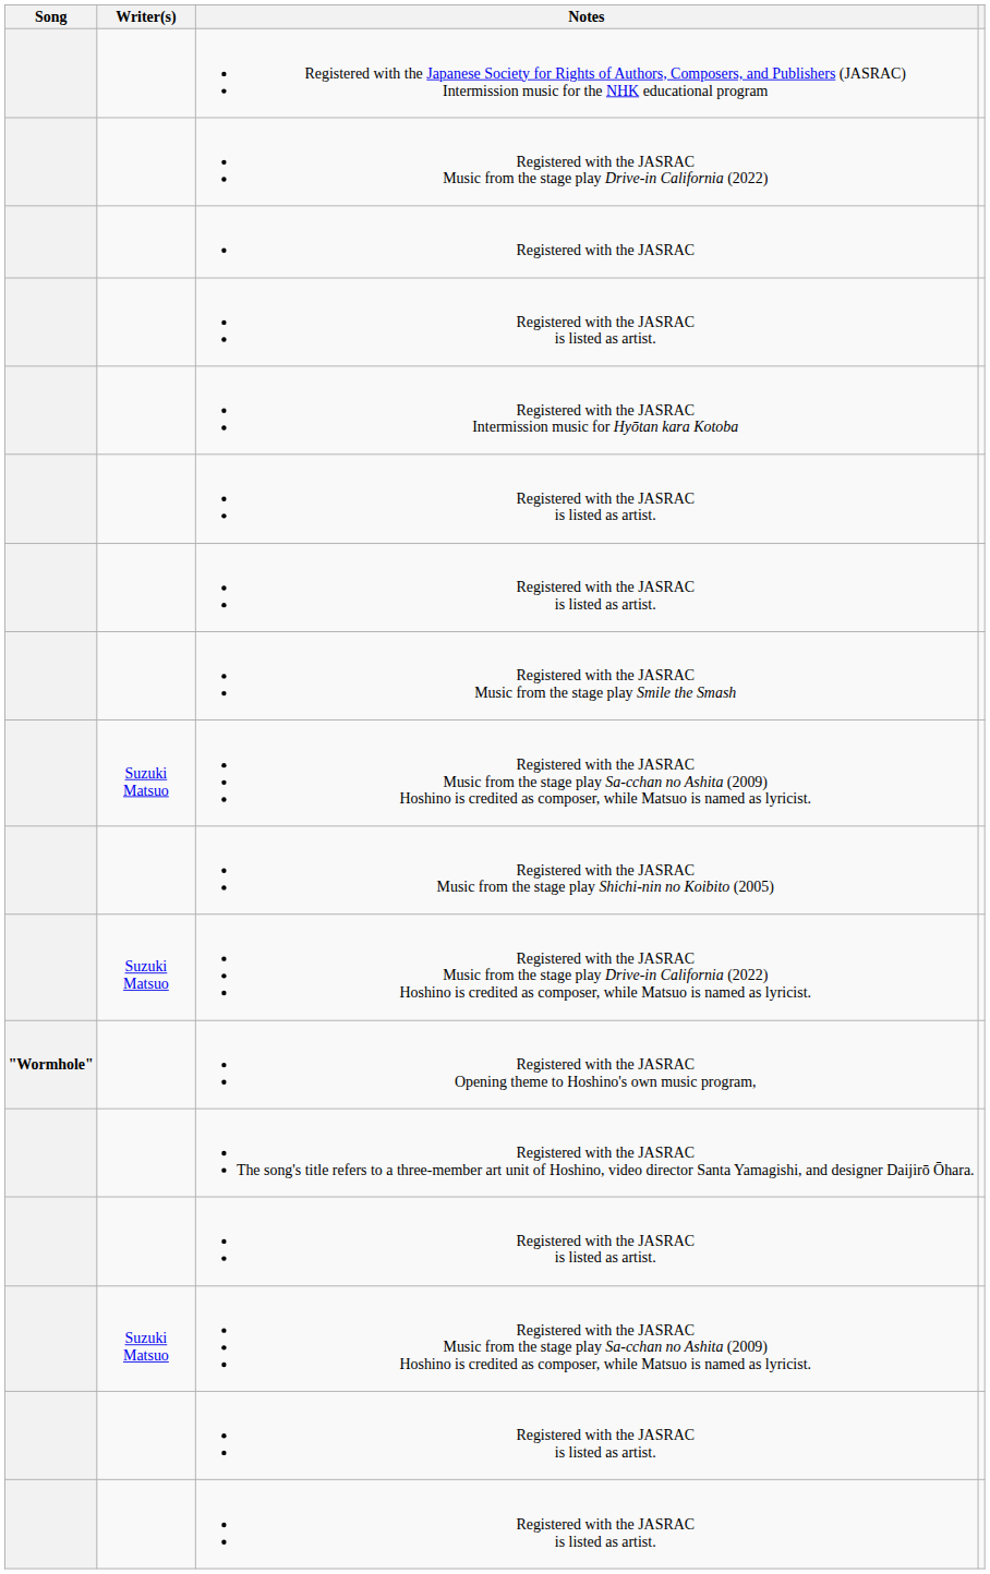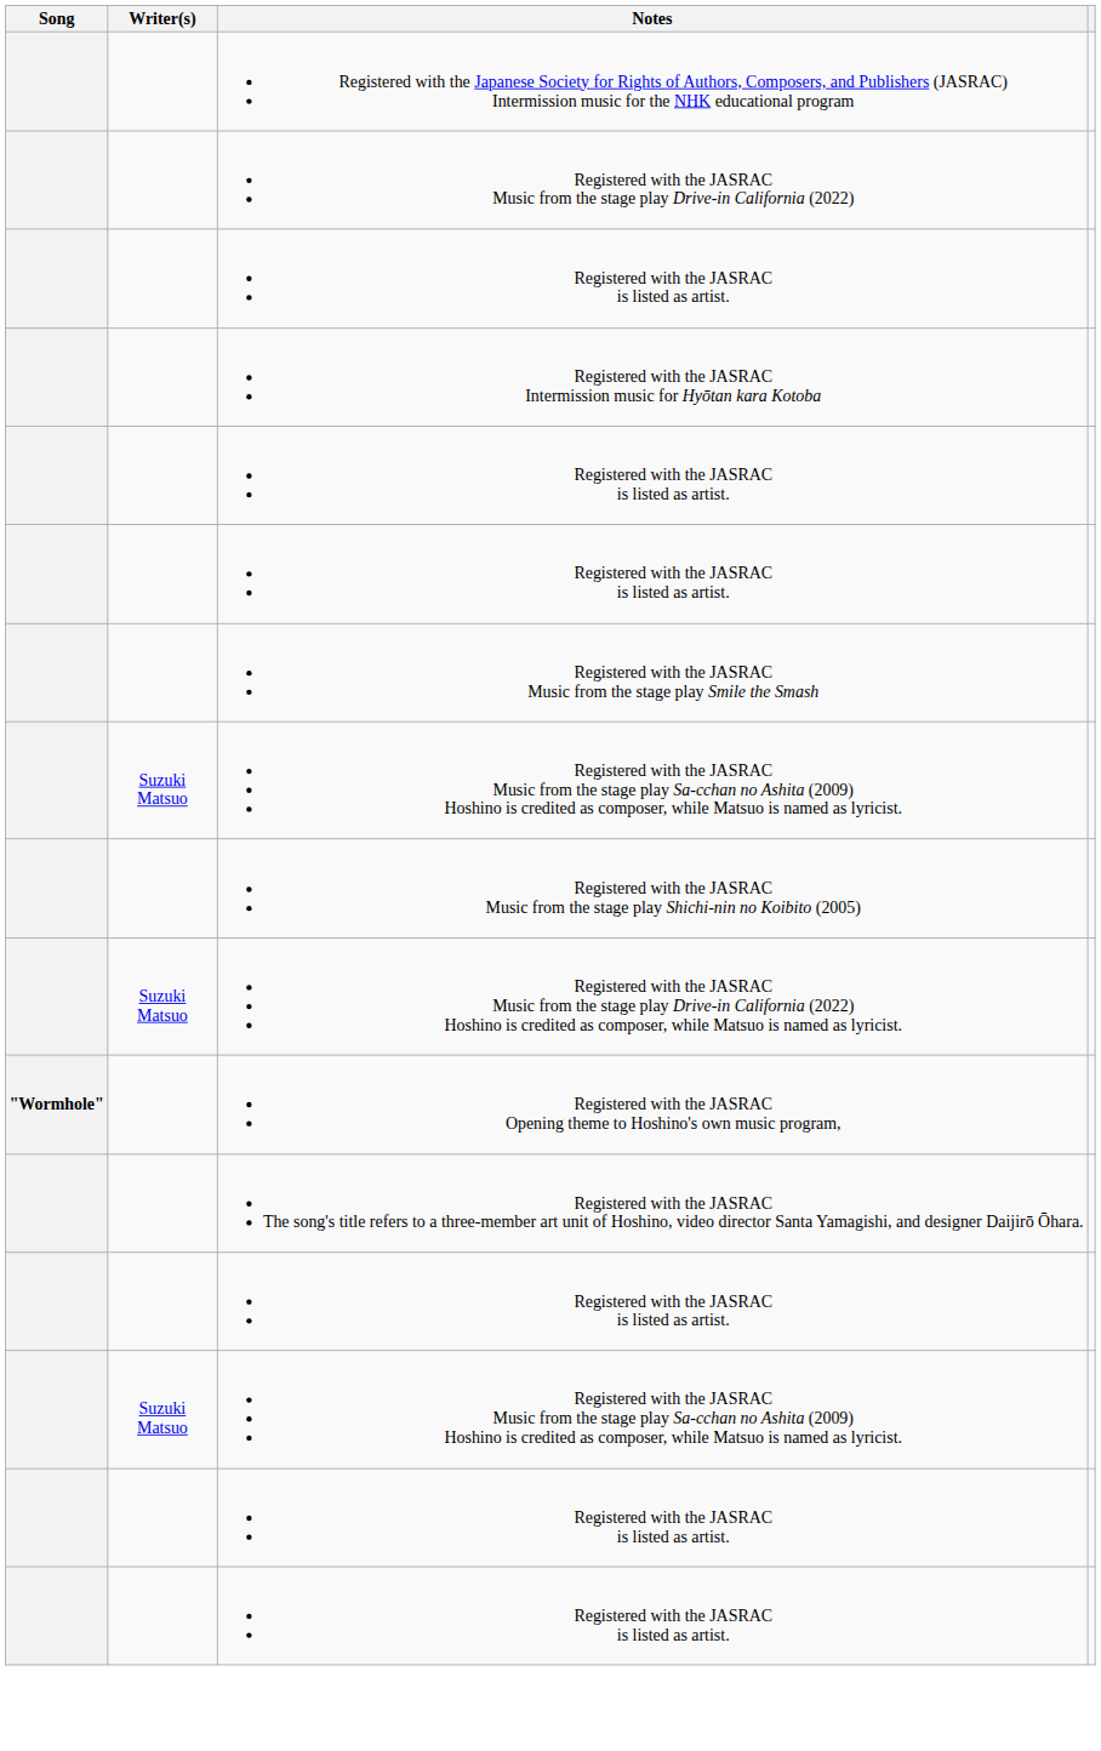 <table class="wikitable sortable plainrowheaders" style="text-align:center;" id="unreleased">
 <tr>
 <th scope="col">Song</th>
 <th scope="col" style="width:6em;">Writer(s)</th>
 <th scope="col" class="unsortable">Notes</th>
 <th scope="col" class="unsortable"></th>
 </tr>
 <tr>
 <th scope="row"></th>
 <td></td>
 <td><br><ul><li>Registered with the <a href='#'>Japanese Society for Rights of Authors, Composers, and Publishers</a> (JASRAC)</li><li>Intermission music for the <a href='#'>NHK</a> educational program </li></ul></td>
 <td></td>
 </tr>
 <tr>
 <th scope="row"></th>
 <td></td>
 <td><br><ul><li>Registered with the JASRAC</li><li>Music from the stage play <em>Drive-in California</em> (2022)</li></ul></td>
-<td></td>
-</tr>
-<tr>
-<th scope="row"></th>
-<td></td>
-<td><br><ul><li>Registered with the JASRAC</li></ul></td>
 <td></td>
 </tr>
 <tr>
 <th scope="row"></th>
 <td></td>
 <td><br><ul><li>Registered with the JASRAC</li><li> is listed as artist.</li></ul></td>
 <td></td>
 </tr>
 <tr>
 <th scope="row"></th>
 <td></td>
 <td><br><ul><li>Registered with the JASRAC</li><li>Intermission music for <em>Hyōtan kara Kotoba</em></li></ul></td>
 <td></td>
 </tr>
 <tr>
 <th scope="row"></th>
 <td></td>
 <td><br><ul><li>Registered with the JASRAC</li><li> is listed as artist.</li></ul></td>
 <td></td>
 </tr>
 <tr>
 <th scope="row"></th>
 <td></td>
 <td><br><ul><li>Registered with the JASRAC</li><li> is listed as artist.</li></ul></td>
 <td></td>
 </tr>
 <tr>
 <th scope="row"></th>
 <td></td>
 <td><br><ul><li>Registered with the JASRAC</li><li>Music from the stage play <em>Smile the Smash</em></li></ul></td>
 <td></td>
 </tr>
 <tr>
 <th scope="row"></th>
 <td><br><a href='#'>Suzuki Matsuo</a></td>
 <td><br><ul><li>Registered with the JASRAC</li><li>Music from the stage play <em>Sa-cchan no Ashita</em> (2009)</li><li>Hoshino is credited as composer, while Matsuo is named as lyricist.</li></ul></td>
 <td></td>
 </tr>
 <tr>
 <th scope="row"></th>
 <td></td>
 <td><br><ul><li>Registered with the JASRAC</li><li>Music from the stage play <em>Shichi-nin no Koibito</em> (2005)</li></ul></td>
 <td></td>
 </tr>
 <tr>
 <th scope="row"></th>
 <td><br><a href='#'>Suzuki Matsuo</a></td>
 <td><br><ul><li>Registered with the JASRAC</li><li>Music from the stage play <em>Drive-in California</em> (2022)</li><li>Hoshino is credited as composer, while Matsuo is named as lyricist.</li></ul></td>
 <td></td>
 </tr>
 <tr>
 <th scope="row">"Wormhole"</th>
 <td></td>
 <td><br><ul><li>Registered with the JASRAC</li><li>Opening theme to Hoshino's own music program, </li></ul></td>
 <td></td>
 </tr>
 <tr>
 <th scope="row"></th>
 <td></td>
 <td><br><ul><li>Registered with the JASRAC</li><li>The song's title refers to a three-member art unit of Hoshino, video director Santa Yamagishi, and designer Daijirō Ōhara.</li></ul></td>
 <td></td>
 </tr>
 <tr>
 <th scope="row"></th>
 <td></td>
 <td><br><ul><li>Registered with the JASRAC</li><li> is listed as artist.</li></ul></td>
 <td></td>
 </tr>
 <tr>
 <th scope="row"></th>
 <td><br><a href='#'>Suzuki Matsuo</a></td>
 <td><br><ul><li>Registered with the JASRAC</li><li>Music from the stage play <em>Sa-cchan no Ashita</em> (2009)</li><li>Hoshino is credited as composer, while Matsuo is named as lyricist.</li></ul></td>
 <td></td>
 </tr>
 <tr>
 <th scope="row"></th>
 <td></td>
 <td><br><ul><li>Registered with the JASRAC</li><li> is listed as artist.</li></ul></td>
 <td></td>
 </tr>
 <tr>
 <th scope="row"></th>
 <td></td>
 <td><br><ul><li>Registered with the JASRAC</li><li> is listed as artist.</li></ul></td>
 <td></td>
 </tr>
 </table>
